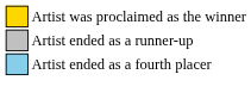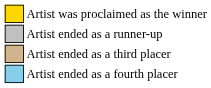 <table class="toccolours" style="font-size:90%; white-space:nowrap;">
 <tr>
 <td style="background:gold; border: 1px solid black">     </td>
 <td>Artist was proclaimed as the winner</td>
 </tr>
 <tr>
 <td style="background:silver; border: 1px solid black">     </td>
 <td>Artist ended as a runner-up</td>
 </tr>
 <tr>
+<td style="background:tan; border: 1px solid black">     </td>
+<td>Artist ended as a third placer</td>
+</tr>
+<tr>
 <td style="background:skyblue; border: 1px solid black">     </td>
 <td>Artist ended as a fourth placer</td>
 </tr>
 <tr>
 </tr>
 </table>
